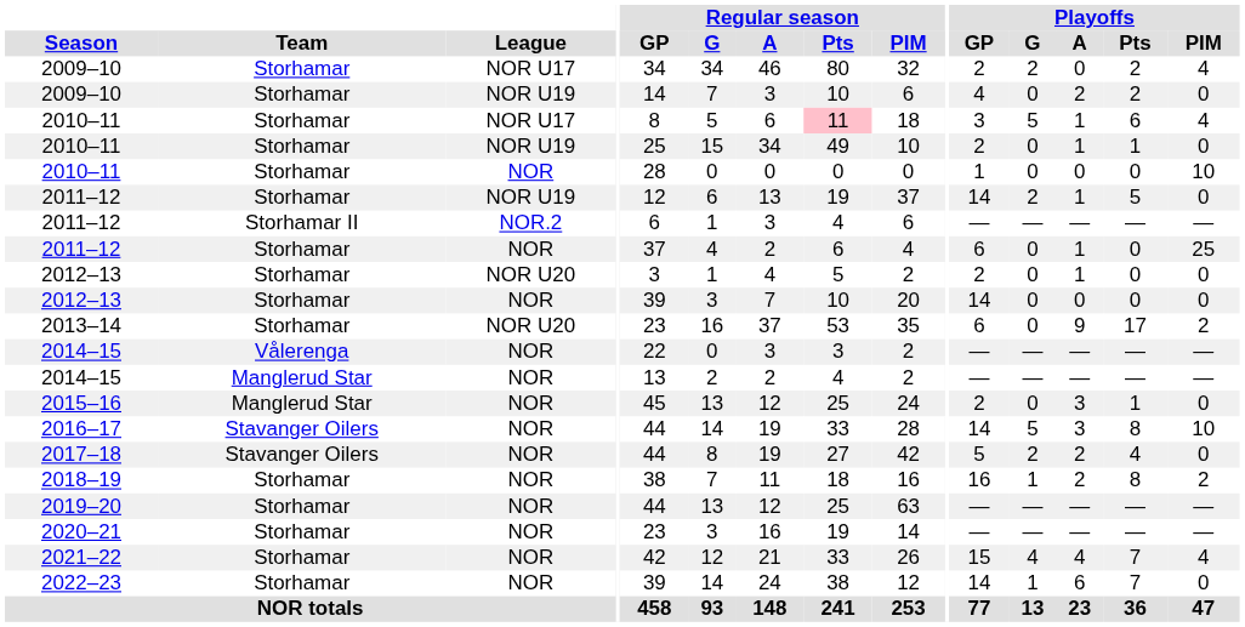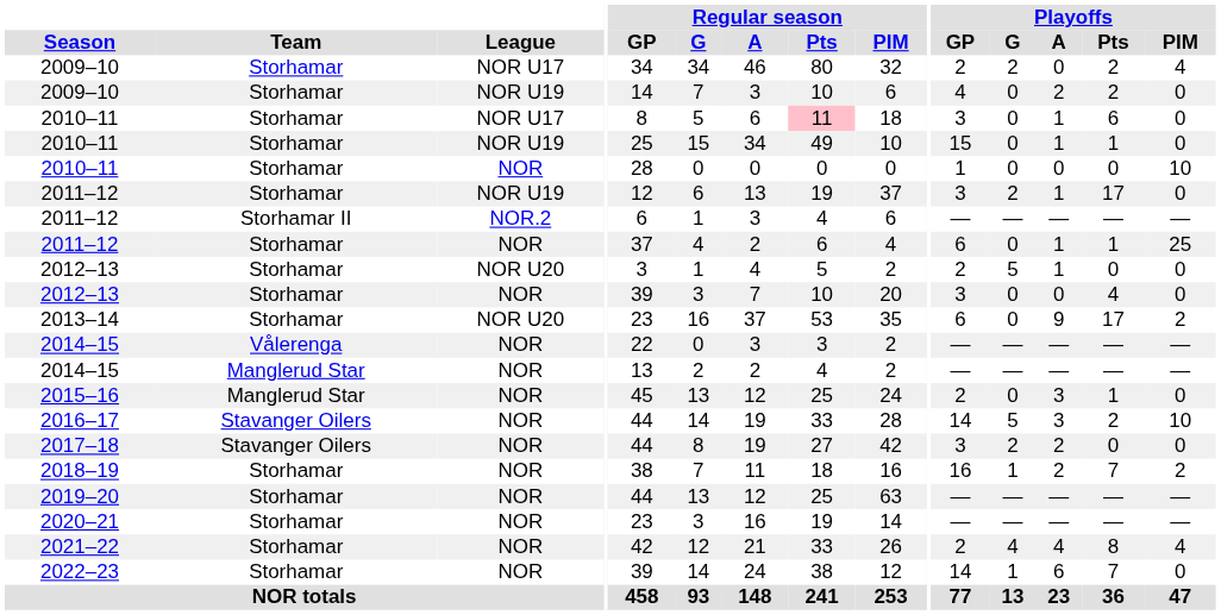 <table border="0" cellpadding="1" cellspacing="0" style="text-align:center; width:60em">
 <tr bgcolor="#e0e0e0">
 <th colspan="3" bgcolor="#ffffff"></th>
 <th rowspan="99" bgcolor="#ffffff"></th>
 <th colspan="5"><a href='#'>Regular season</a></th>
 <th rowspan="99" bgcolor="#ffffff"></th>
 <th colspan="5"><a href='#'>Playoffs</a></th>
 </tr>
 <tr bgcolor="#e0e0e0">
 <th><a href='#'>Season</a></th>
 <th>Team</th>
 <th>League</th>
 <th>GP</th>
 <th><a href='#'>G</a></th>
 <th><a href='#'>A</a></th>
 <th><a href='#'>Pts</a></th>
 <th><a href='#'>PIM</a></th>
 <th>GP</th>
 <th>G</th>
 <th>A</th>
 <th>Pts</th>
 <th>PIM</th>
 </tr>
 <tr>
 <td>2009–10</td>
 <td><a href='#'>Storhamar</a></td>
 <td>NOR U17</td>
 <td>34</td>
 <td>34</td>
 <td>46</td>
 <td>80</td>
 <td>32</td>
 <td>2</td>
 <td>2</td>
 <td>0</td>
 <td>2</td>
 <td>4</td>
 </tr>
 <tr bgcolor="#f0f0f0">
 <td>2009–10</td>
 <td>Storhamar</td>
 <td>NOR U19</td>
 <td>14</td>
 <td>7</td>
 <td>3</td>
 <td>10</td>
 <td>6</td>
 <td>4</td>
 <td>0</td>
 <td>2</td>
 <td>2</td>
 <td>0</td>
 </tr>
 <tr>
 <td>2010–11</td>
 <td>Storhamar</td>
 <td>NOR U17</td>
 <td>8</td>
 <td>5</td>
 <td>6</td>
 <td style="background: pink;">11</td>
 <td>18</td>
 <td>3</td>
-<td>5</td>
+<td>0</td>
 <td>1</td>
 <td>6</td>
-<td>4</td>
+<td>0</td>
 </tr>
 <tr bgcolor="#f0f0f0">
 <td>2010–11</td>
 <td>Storhamar</td>
 <td>NOR U19</td>
 <td>25</td>
 <td>15</td>
 <td>34</td>
 <td>49</td>
 <td>10</td>
-<td>2</td>
+<td>15</td>
 <td>0</td>
 <td>1</td>
 <td>1</td>
 <td>0</td>
 </tr>
 <tr>
 <td><a href='#'>2010–11</a></td>
 <td>Storhamar</td>
 <td><a href='#'>NOR</a></td>
 <td>28</td>
 <td>0</td>
 <td>0</td>
 <td>0</td>
 <td>0</td>
 <td>1</td>
 <td>0</td>
 <td>0</td>
 <td>0</td>
 <td>10</td>
 </tr>
 <tr bgcolor="#f0f0f0">
 <td>2011–12</td>
 <td>Storhamar</td>
 <td>NOR U19</td>
 <td>12</td>
 <td>6</td>
 <td>13</td>
 <td>19</td>
 <td>37</td>
-<td>14</td>
+<td>3</td>
 <td>2</td>
 <td>1</td>
-<td>5</td>
+<td>17</td>
 <td>0</td>
 </tr>
 <tr>
 <td>2011–12</td>
 <td>Storhamar II</td>
 <td><a href='#'>NOR.2</a></td>
 <td>6</td>
 <td>1</td>
 <td>3</td>
 <td>4</td>
 <td>6</td>
 <td>—</td>
 <td>—</td>
 <td>—</td>
 <td>—</td>
 <td>—</td>
 </tr>
 <tr bgcolor="#f0f0f0">
 <td><a href='#'>2011–12</a></td>
 <td>Storhamar</td>
 <td>NOR</td>
 <td>37</td>
 <td>4</td>
 <td>2</td>
 <td>6</td>
 <td>4</td>
 <td>6</td>
 <td>0</td>
 <td>1</td>
-<td>0</td>
+<td>1</td>
 <td>25</td>
 </tr>
 <tr>
 <td>2012–13</td>
 <td>Storhamar</td>
 <td>NOR U20</td>
 <td>3</td>
 <td>1</td>
 <td>4</td>
 <td>5</td>
 <td>2</td>
 <td>2</td>
-<td>0</td>
+<td>5</td>
 <td>1</td>
 <td>0</td>
 <td>0</td>
 </tr>
 <tr bgcolor="#f0f0f0">
 <td><a href='#'>2012–13</a></td>
 <td>Storhamar</td>
 <td>NOR</td>
 <td>39</td>
 <td>3</td>
 <td>7</td>
 <td>10</td>
 <td>20</td>
-<td>14</td>
+<td>3</td>
 <td>0</td>
 <td>0</td>
-<td>0</td>
+<td>4</td>
 <td>0</td>
 </tr>
 <tr>
 <td>2013–14</td>
 <td>Storhamar</td>
 <td>NOR U20</td>
 <td>23</td>
 <td>16</td>
 <td>37</td>
 <td>53</td>
 <td>35</td>
 <td>6</td>
 <td>0</td>
 <td>9</td>
 <td>17</td>
 <td>2</td>
 </tr>
 <tr bgcolor="#f0f0f0">
 <td><a href='#'>2014–15</a></td>
 <td><a href='#'>Vålerenga</a></td>
 <td>NOR</td>
 <td>22</td>
 <td>0</td>
 <td>3</td>
 <td>3</td>
 <td>2</td>
 <td>—</td>
 <td>—</td>
 <td>—</td>
 <td>—</td>
 <td>—</td>
 </tr>
 <tr>
 <td>2014–15</td>
 <td><a href='#'>Manglerud Star</a></td>
 <td>NOR</td>
 <td>13</td>
 <td>2</td>
 <td>2</td>
 <td>4</td>
 <td>2</td>
 <td>—</td>
 <td>—</td>
 <td>—</td>
 <td>—</td>
 <td>—</td>
 </tr>
 <tr bgcolor="#f0f0f0">
 <td><a href='#'>2015–16</a></td>
 <td>Manglerud Star</td>
 <td>NOR</td>
 <td>45</td>
 <td>13</td>
 <td>12</td>
 <td>25</td>
 <td>24</td>
 <td>2</td>
 <td>0</td>
 <td>3</td>
 <td>1</td>
 <td>0</td>
 </tr>
 <tr>
 <td><a href='#'>2016–17</a></td>
 <td><a href='#'>Stavanger Oilers</a></td>
 <td>NOR</td>
 <td>44</td>
 <td>14</td>
 <td>19</td>
 <td>33</td>
 <td>28</td>
 <td>14</td>
 <td>5</td>
 <td>3</td>
-<td>8</td>
+<td>2</td>
 <td>10</td>
 </tr>
 <tr bgcolor="#f0f0f0">
 <td><a href='#'>2017–18</a></td>
 <td>Stavanger Oilers</td>
 <td>NOR</td>
 <td>44</td>
 <td>8</td>
 <td>19</td>
 <td>27</td>
 <td>42</td>
-<td>5</td>
+<td>3</td>
 <td>2</td>
 <td>2</td>
-<td>4</td>
+<td>0</td>
 <td>0</td>
 </tr>
 <tr>
 <td><a href='#'>2018–19</a></td>
 <td>Storhamar</td>
 <td>NOR</td>
 <td>38</td>
 <td>7</td>
 <td>11</td>
 <td>18</td>
 <td>16</td>
 <td>16</td>
 <td>1</td>
 <td>2</td>
-<td>8</td>
+<td>7</td>
 <td>2</td>
 </tr>
 <tr bgcolor="#f0f0f0">
 <td><a href='#'>2019–20</a></td>
 <td>Storhamar</td>
 <td>NOR</td>
 <td>44</td>
 <td>13</td>
 <td>12</td>
 <td>25</td>
 <td>63</td>
 <td>—</td>
 <td>—</td>
 <td>—</td>
 <td>—</td>
 <td>—</td>
 </tr>
 <tr>
 <td><a href='#'>2020–21</a></td>
 <td>Storhamar</td>
 <td>NOR</td>
 <td>23</td>
 <td>3</td>
 <td>16</td>
 <td>19</td>
 <td>14</td>
 <td>—</td>
 <td>—</td>
 <td>—</td>
 <td>—</td>
 <td>—</td>
 </tr>
 <tr bgcolor="#f0f0f0">
 <td><a href='#'>2021–22</a></td>
 <td>Storhamar</td>
 <td>NOR</td>
 <td>42</td>
 <td>12</td>
 <td>21</td>
 <td>33</td>
 <td>26</td>
-<td>15</td>
+<td>2</td>
 <td>4</td>
 <td>4</td>
-<td>7</td>
+<td>8</td>
 <td>4</td>
 </tr>
 <tr>
 <td><a href='#'>2022–23</a></td>
 <td>Storhamar</td>
 <td>NOR</td>
 <td>39</td>
 <td>14</td>
 <td>24</td>
 <td>38</td>
 <td>12</td>
 <td>14</td>
 <td>1</td>
 <td>6</td>
 <td>7</td>
 <td>0</td>
 </tr>
 <tr bgcolor="#e0e0e0">
 <th colspan="3">NOR totals</th>
 <th>458</th>
 <th>93</th>
 <th>148</th>
 <th>241</th>
 <th>253</th>
 <th>77</th>
 <th>13</th>
 <th>23</th>
 <th>36</th>
 <th>47</th>
 </tr>
 </table>
